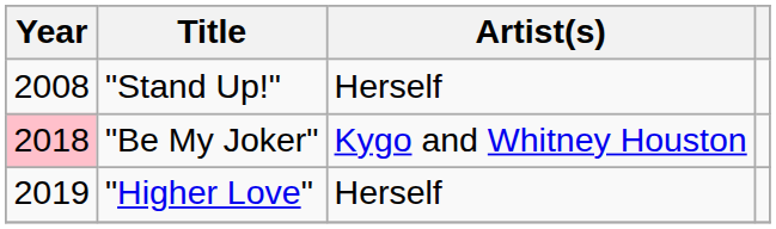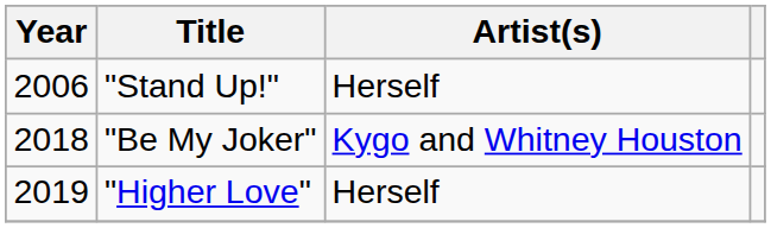 <table class="wikitable sortable">
 <tr>
 <th>Year</th>
 <th>Title</th>
 <th>Artist(s)</th>
 <th scope="col" class="unsortable"></th>
 </tr>
 <tr>
-<td>2008</td>
+<td>2006</td>
 <td>"Stand Up!"</td>
 <td>Herself</td>
 <td></td>
 </tr>
 <tr>
-<td style="background: pink;">2018</td>
+<td>2018</td>
 <td>"Be My Joker"</td>
 <td><a href='#'>Kygo</a> and <a href='#'>Whitney Houston</a></td>
 <td></td>
 </tr>
 <tr>
 <td>2019</td>
 <td>"<a href='#'>Higher Love</a>"</td>
 <td>Herself</td>
 <td></td>
 </tr>
 <tr>
 </tr>
 </table>
